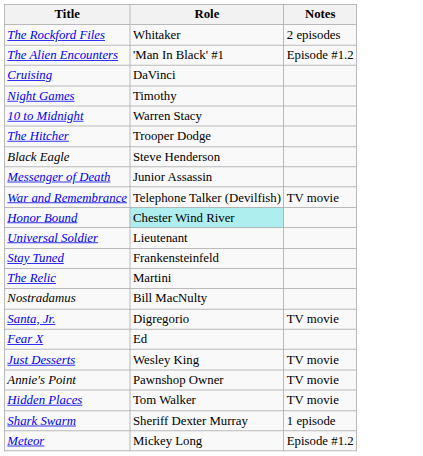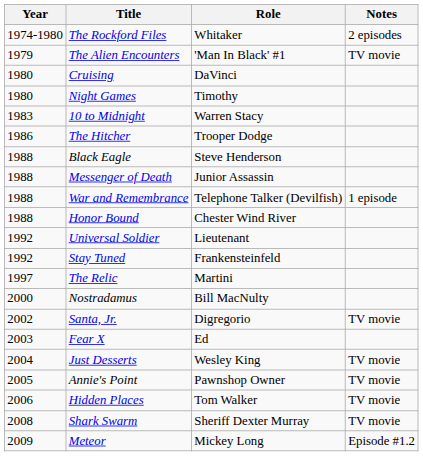 <table class="wikitable">
 <tr>
+<th>Year</th>
 <th>Title</th>
 <th>Role</th>
 <th>Notes</th>
 </tr>
 <tr>
+<td>1974-1980</td>
 <td><em><a href='#'>The Rockford Files</a></em></td>
 <td>Whitaker</td>
 <td>2 episodes</td>
 </tr>
 <tr>
+<td>1979</td>
 <td><em><a href='#'>The Alien Encounters</a></em></td>
 <td>'Man In Black' #1</td>
-<td>Episode #1.2</td>
+<td>TV movie</td>
 </tr>
 <tr>
+<td>1980</td>
 <td><em><a href='#'>Cruising</a></em></td>
 <td>DaVinci</td>
 <td></td>
 </tr>
 <tr>
+<td>1980</td>
 <td><em><a href='#'>Night Games</a></em></td>
 <td>Timothy</td>
 <td></td>
 </tr>
 <tr>
+<td>1983</td>
 <td><em><a href='#'>10 to Midnight</a></em></td>
 <td>Warren Stacy</td>
 <td></td>
 </tr>
 <tr>
+<td>1986</td>
 <td><em><a href='#'>The Hitcher</a></em></td>
 <td>Trooper Dodge</td>
 <td></td>
 </tr>
 <tr>
+<td>1988</td>
 <td><em>Black Eagle</em></td>
 <td>Steve Henderson</td>
 <td></td>
 </tr>
 <tr>
+<td>1988</td>
 <td><em><a href='#'>Messenger of Death</a></em></td>
 <td>Junior Assassin</td>
 <td></td>
 </tr>
 <tr>
+<td>1988</td>
 <td><em><a href='#'>War and Remembrance</a></em></td>
 <td>Telephone Talker (Devilfish)</td>
-<td>TV movie</td>
+<td>1 episode</td>
 </tr>
 <tr>
+<td>1988</td>
 <td><em><a href='#'>Honor Bound</a></em></td>
-<td style="background: paleturquoise;">Chester Wind River</td>
+<td>Chester Wind River</td>
 <td></td>
 </tr>
 <tr>
+<td>1992</td>
 <td><em><a href='#'>Universal Soldier</a></em></td>
 <td>Lieutenant</td>
 <td></td>
 </tr>
 <tr>
+<td>1992</td>
 <td><em><a href='#'>Stay Tuned</a></em></td>
 <td>Frankensteinfeld</td>
 <td></td>
 </tr>
 <tr>
+<td>1997</td>
 <td><em><a href='#'>The Relic</a></em></td>
 <td>Martini</td>
 <td></td>
 </tr>
 <tr>
+<td>2000</td>
 <td><em>Nostradamus</em></td>
 <td>Bill MacNulty</td>
 <td></td>
 </tr>
 <tr>
+<td>2002</td>
 <td><em><a href='#'>Santa, Jr.</a></em></td>
 <td>Digregorio</td>
 <td>TV movie</td>
 </tr>
 <tr>
+<td>2003</td>
 <td><em><a href='#'>Fear X</a></em></td>
 <td>Ed</td>
 <td></td>
 </tr>
 <tr>
+<td>2004</td>
 <td><em><a href='#'>Just Desserts</a></em></td>
 <td>Wesley King</td>
 <td>TV movie</td>
 </tr>
 <tr>
+<td>2005</td>
 <td><em>Annie's Point</em></td>
 <td>Pawnshop Owner</td>
 <td>TV movie</td>
 </tr>
 <tr>
+<td>2006</td>
 <td><em><a href='#'>Hidden Places</a></em></td>
 <td>Tom Walker</td>
 <td>TV movie</td>
 </tr>
 <tr>
+<td>2008</td>
 <td><em><a href='#'>Shark Swarm</a></em></td>
 <td>Sheriff Dexter Murray</td>
-<td>1 episode</td>
+<td>TV movie</td>
 </tr>
 <tr>
+<td>2009</td>
 <td><em><a href='#'>Meteor</a></em></td>
 <td>Mickey Long</td>
 <td>Episode #1.2</td>
 </tr>
 </table>
